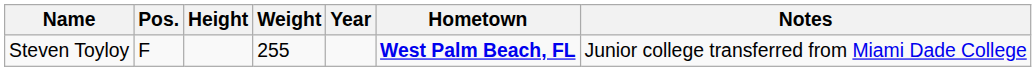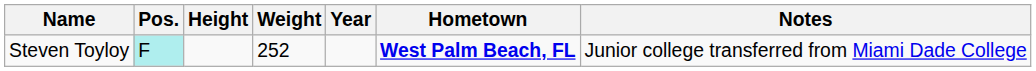 <table class="wikitable sortable" border="1">
 <tr>
 <th>Name</th>
 <th>Pos.</th>
 <th>Height</th>
 <th>Weight</th>
 <th>Year</th>
 <th>Hometown</th>
 <th class="unsortable">Notes</th>
 </tr>
 <tr>
 <td>Steven Toyloy</td>
-<td>F</td>
+<td style="background: paleturquoise;">F</td>
 <td></td>
-<td>255</td>
+<td>252</td>
 <td></td>
 <td><strong><a href='#'>West Palm Beach, FL</a></strong></td>
 <td>Junior college transferred from <a href='#'>Miami Dade College</a></td>
 </tr>
 </table>
